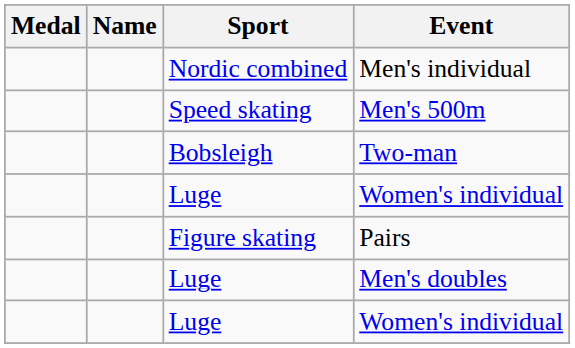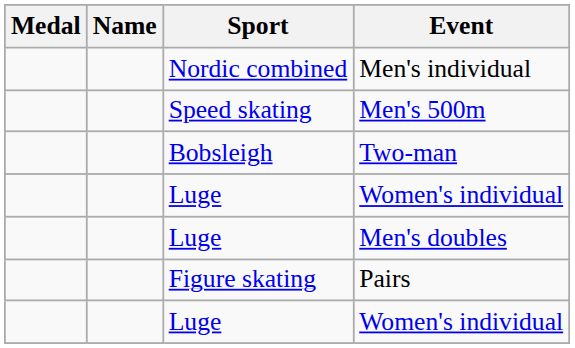 <table class="wikitable sortable" style="font-size:90%">
 <tr>
 <th>Medal</th>
 <th>Name</th>
 <th>Sport</th>
 <th>Event</th>
 </tr>
 <tr>
 <td></td>
 <td></td>
 <td><a href='#'>Nordic combined</a></td>
 <td>Men's individual</td>
 </tr>
 <tr>
 <td></td>
 <td></td>
 <td><a href='#'>Speed skating</a></td>
 <td><a href='#'>Men's 500m</a></td>
 </tr>
 <tr>
 <td></td>
 <td> <br> </td>
 <td><a href='#'>Bobsleigh</a></td>
 <td><a href='#'>Two-man</a></td>
 </tr>
 <tr>
 <td></td>
 <td></td>
 <td><a href='#'>Luge</a></td>
 <td><a href='#'>Women's individual</a></td>
 </tr>
 <tr>
 <td></td>
 <td> <br> </td>
-<td><a href='#'>Figure skating</a></td>
-<td>Pairs</td>
+<td><a href='#'>Luge</a></td>
+<td><a href='#'>Men's doubles</a></td>
 </tr>
 <tr>
 <td></td>
 <td> <br> </td>
-<td><a href='#'>Luge</a></td>
-<td><a href='#'>Men's doubles</a></td>
+<td><a href='#'>Figure skating</a></td>
+<td>Pairs</td>
 </tr>
 <tr>
 <td></td>
 <td></td>
 <td><a href='#'>Luge</a></td>
 <td><a href='#'>Women's individual</a></td>
 </tr>
 </table>
